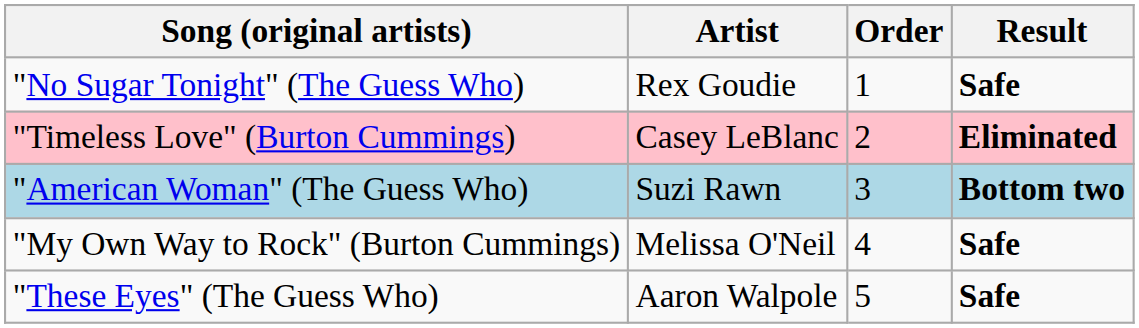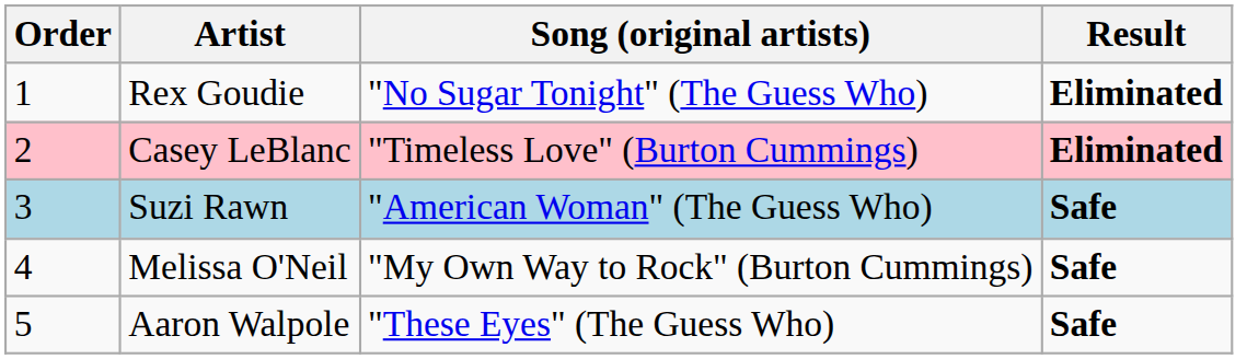 <table class=wikitable>
 <tr>
+<th>Order</th>
+<th>Artist</th>
 <th>Song (original artists)</th>
-<th>Artist</th>
-<th>Order</th>
 <th>Result</th>
 </tr>
 <tr>
+<td>1</td>
+<td>Rex Goudie</td>
 <td>"<a href='#'>No Sugar Tonight</a>" (<a href='#'>The Guess Who</a>)</td>
-<td>Rex Goudie</td>
-<td>1</td>
-<td><strong>Safe</strong></td>
+<td><strong>Eliminated</strong></td>
 </tr>
 <tr style="background:pink;">
+<td>2</td>
+<td>Casey LeBlanc</td>
 <td>"Timeless Love" (<a href='#'>Burton Cummings</a>)</td>
-<td>Casey LeBlanc</td>
-<td>2</td>
 <td><strong>Eliminated</strong></td>
 </tr>
 <tr style="background:lightblue;">
+<td>3</td>
+<td>Suzi Rawn</td>
 <td>"<a href='#'>American Woman</a>" (The Guess Who)</td>
-<td>Suzi Rawn</td>
-<td>3</td>
-<td><strong>Bottom two</strong></td>
-</tr>
-<tr>
-<td>"My Own Way to Rock" (Burton Cummings)</td>
-<td>Melissa O'Neil</td>
-<td>4</td>
 <td><strong>Safe</strong></td>
 </tr>
 <tr>
+<td>4</td>
+<td>Melissa O'Neil</td>
+<td>"My Own Way to Rock" (Burton Cummings)</td>
+<td><strong>Safe</strong></td>
+</tr>
+<tr>
+<td>5</td>
+<td>Aaron Walpole</td>
 <td>"<a href='#'>These Eyes</a>" (The Guess Who)</td>
-<td>Aaron Walpole</td>
-<td>5</td>
 <td><strong>Safe</strong></td>
 </tr>
 </table>
